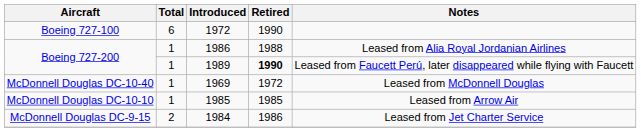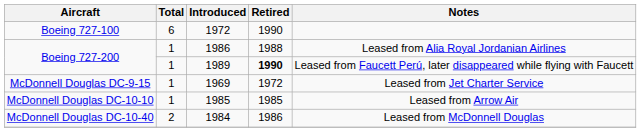 <table class="wikitable" style="margin:0.5em auto; text-align:center">
 <tr>
 <th>Aircraft</th>
 <th>Total</th>
 <th>Introduced</th>
 <th>Retired</th>
 <th>Notes</th>
 </tr>
 <tr>
 <td><a href='#'>Boeing 727-100</a></td>
 <td>6</td>
 <td>1972</td>
 <td>1990</td>
 <td></td>
 </tr>
 <tr>
 <td rowspan=2><a href='#'>Boeing 727-200</a></td>
 <td>1</td>
 <td>1986</td>
 <td>1988</td>
 <td>Leased from <a href='#'>Alia Royal Jordanian Airlines</a></td>
 </tr>
 <tr>
 <td>1</td>
 <td>1989</td>
 <td><strong>1990</strong></td>
 <td>Leased from <a href='#'>Faucett Perú</a>, later <a href='#'>disappeared</a> while flying with Faucett</td>
 </tr>
 <tr>
-<td><a href='#'>McDonnell Douglas DC-10-40</a></td>
+<td><a href='#'>McDonnell Douglas DC-9-15</a></td>
 <td>1</td>
 <td>1969</td>
 <td>1972</td>
-<td>Leased from <a href='#'>McDonnell Douglas</a></td>
+<td>Leased from <a href='#'>Jet Charter Service</a></td>
 </tr>
 <tr>
 <td><a href='#'>McDonnell Douglas DC-10-10</a></td>
 <td>1</td>
 <td>1985</td>
 <td>1985</td>
 <td>Leased from <a href='#'>Arrow Air</a></td>
 </tr>
 <tr>
-<td><a href='#'>McDonnell Douglas DC-9-15</a></td>
+<td><a href='#'>McDonnell Douglas DC-10-40</a></td>
 <td>2</td>
 <td>1984</td>
 <td>1986</td>
-<td>Leased from <a href='#'>Jet Charter Service</a></td>
+<td>Leased from <a href='#'>McDonnell Douglas</a></td>
 </tr>
 <tr>
 </tr>
 </table>
